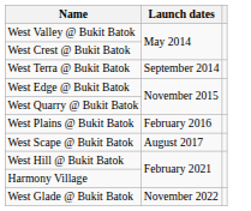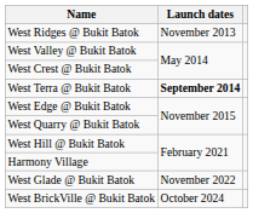 <table class="wikitable">
 <tr>
 <th>Name</th>
 <th>Launch dates</th>
 <th></th>
+</tr>
+<tr>
+<td>West Ridges @ Bukit Batok</td>
+<td>November 2013</td>
+<td></td>
 </tr>
 <tr>
 <td>West Valley @ Bukit Batok</td>
 <td rowspan="2">May 2014</td>
 <td rowspan="2"></td>
 </tr>
 <tr>
 <td>West Crest @ Bukit Batok</td>
 </tr>
 <tr>
 <td>West Terra @ Bukit Batok</td>
-<td>September 2014</td>
+<td><strong>September 2014</strong></td>
 <td></td>
 </tr>
 <tr>
 <td>West Edge @ Bukit Batok</td>
 <td rowspan="2">November 2015</td>
 <td rowspan="2"></td>
 </tr>
 <tr>
 <td>West Quarry @ Bukit Batok</td>
-</tr>
-<tr>
-<td>West Plains @ Bukit Batok</td>
-<td>February 2016</td>
-<td></td>
-</tr>
-<tr>
-<td>West Scape @ Bukit Batok</td>
-<td>August 2017</td>
-<td></td>
 </tr>
 <tr>
 <td>West Hill @ Bukit Batok</td>
 <td rowspan="2">February 2021</td>
 <td rowspan="2"></td>
 </tr>
 <tr>
 <td>Harmony Village</td>
 </tr>
 <tr>
 <td>West Glade @ Bukit Batok</td>
 <td>November 2022</td>
 <td></td>
 </tr>
+<tr>
+<td>West BrickVille @ Bukit Batok</td>
+<td>October 2024</td>
+<td></td>
+</tr>
 </table>
